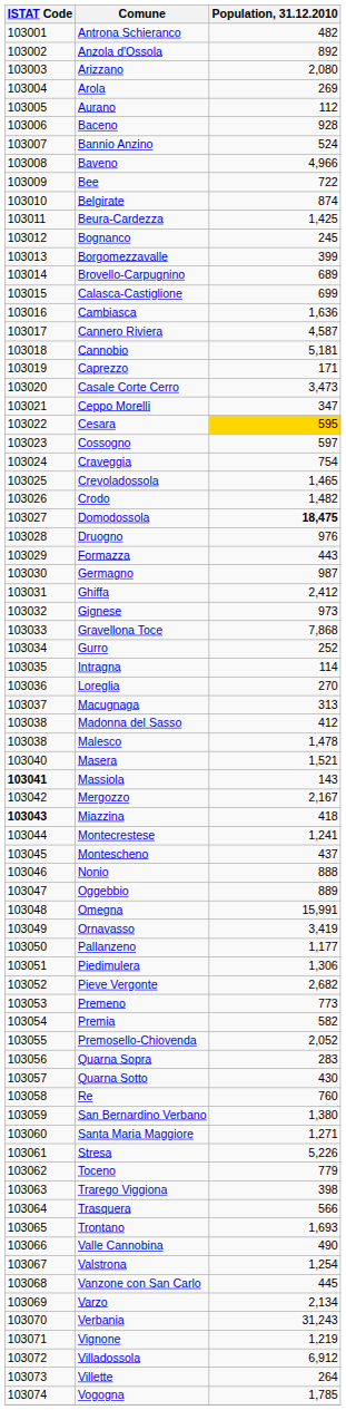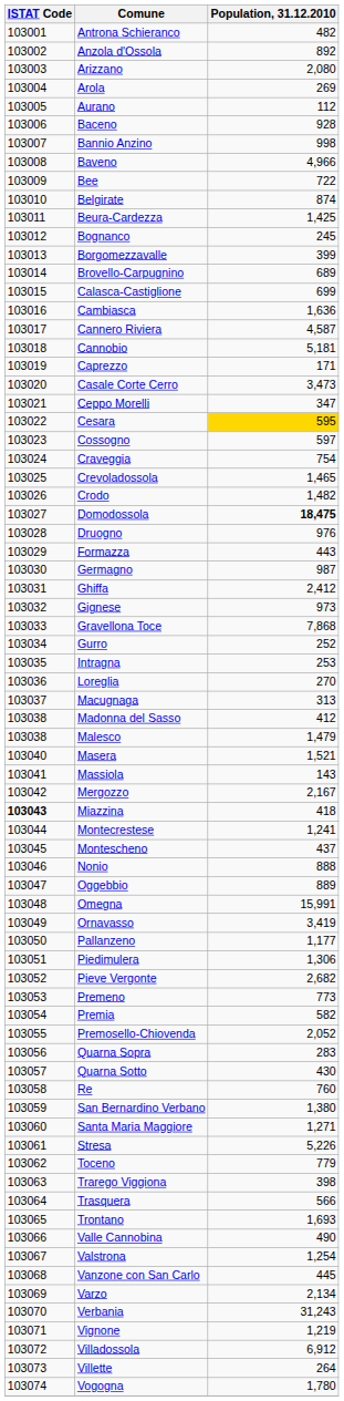 <table class="wikitable sortable">
 <tr>
 <th><a href='#'>ISTAT</a> Code</th>
 <th>Comune</th>
 <th>Population, 31.12.2010</th>
 </tr>
 <tr>
 <td>103001</td>
 <td><a href='#'>Antrona Schieranco</a></td>
 <td align="right">482</td>
 </tr>
 <tr>
 <td>103002</td>
 <td><a href='#'>Anzola d'Ossola</a></td>
 <td align="right">892</td>
 </tr>
 <tr>
 <td>103003</td>
 <td><a href='#'>Arizzano</a></td>
 <td align="right">2,080</td>
 </tr>
 <tr>
 <td>103004</td>
 <td><a href='#'>Arola</a></td>
 <td align="right">269</td>
 </tr>
 <tr>
 <td>103005</td>
 <td><a href='#'>Aurano</a></td>
 <td align="right">112</td>
 </tr>
 <tr>
 <td>103006</td>
 <td><a href='#'>Baceno</a></td>
 <td align="right">928</td>
 </tr>
 <tr>
 <td>103007</td>
 <td><a href='#'>Bannio Anzino</a></td>
-<td align="right">524</td>
+<td align="right">998</td>
 </tr>
 <tr>
 <td>103008</td>
 <td><a href='#'>Baveno</a></td>
 <td align="right">4,966</td>
 </tr>
 <tr>
 <td>103009</td>
 <td><a href='#'>Bee</a></td>
 <td align="right">722</td>
 </tr>
 <tr>
 <td>103010</td>
 <td><a href='#'>Belgirate</a></td>
 <td align="right">874</td>
 </tr>
 <tr>
 <td>103011</td>
 <td><a href='#'>Beura-Cardezza</a></td>
 <td align="right">1,425</td>
 </tr>
 <tr>
 <td>103012</td>
 <td><a href='#'>Bognanco</a></td>
 <td align="right">245</td>
 </tr>
 <tr>
 <td>103013</td>
 <td><a href='#'>Borgomezzavalle</a></td>
 <td align="right">399</td>
 </tr>
 <tr>
 <td>103014</td>
 <td><a href='#'>Brovello-Carpugnino</a></td>
 <td align="right">689</td>
 </tr>
 <tr>
 <td>103015</td>
 <td><a href='#'>Calasca-Castiglione</a></td>
 <td align="right">699</td>
 </tr>
 <tr>
 <td>103016</td>
 <td><a href='#'>Cambiasca</a></td>
 <td align="right">1,636</td>
 </tr>
 <tr>
 <td>103017</td>
 <td><a href='#'>Cannero Riviera</a></td>
 <td align="right">4,587</td>
 </tr>
 <tr>
 <td>103018</td>
 <td><a href='#'>Cannobio</a></td>
 <td align="right">5,181</td>
 </tr>
 <tr>
 <td>103019</td>
 <td><a href='#'>Caprezzo</a></td>
 <td align="right">171</td>
 </tr>
 <tr>
 <td>103020</td>
 <td><a href='#'>Casale Corte Cerro</a></td>
 <td align="right">3,473</td>
 </tr>
 <tr>
 <td>103021</td>
 <td><a href='#'>Ceppo Morelli</a></td>
 <td align="right">347</td>
 </tr>
 <tr>
 <td>103022</td>
 <td><a href='#'>Cesara</a></td>
 <td align="right" style="background: gold;">595</td>
 </tr>
 <tr>
 <td>103023</td>
 <td><a href='#'>Cossogno</a></td>
 <td align="right">597</td>
 </tr>
 <tr>
 <td>103024</td>
 <td><a href='#'>Craveggia</a></td>
 <td align="right">754</td>
 </tr>
 <tr>
 <td>103025</td>
 <td><a href='#'>Crevoladossola</a></td>
 <td align="right">1,465</td>
 </tr>
 <tr>
 <td>103026</td>
 <td><a href='#'>Crodo</a></td>
 <td align="right">1,482</td>
 </tr>
 <tr>
 <td>103027</td>
 <td><a href='#'>Domodossola</a></td>
 <td align="right"><strong>18,475</strong></td>
 </tr>
 <tr>
 <td>103028</td>
 <td><a href='#'>Druogno</a></td>
 <td align="right">976</td>
 </tr>
 <tr>
 <td>103029</td>
 <td><a href='#'>Formazza</a></td>
 <td align="right">443</td>
 </tr>
 <tr>
 <td>103030</td>
 <td><a href='#'>Germagno</a></td>
 <td align="right">987</td>
 </tr>
 <tr>
 <td>103031</td>
 <td><a href='#'>Ghiffa</a></td>
 <td align="right">2,412</td>
 </tr>
 <tr>
 <td>103032</td>
 <td><a href='#'>Gignese</a></td>
 <td align="right">973</td>
 </tr>
 <tr>
 <td>103033</td>
 <td><a href='#'>Gravellona Toce</a></td>
 <td align="right">7,868</td>
 </tr>
 <tr>
 <td>103034</td>
 <td><a href='#'>Gurro</a></td>
 <td align="right">252</td>
 </tr>
 <tr>
 <td>103035</td>
 <td><a href='#'>Intragna</a></td>
-<td align="right">114</td>
+<td align="right">253</td>
 </tr>
 <tr>
 <td>103036</td>
 <td><a href='#'>Loreglia</a></td>
 <td align="right">270</td>
 </tr>
 <tr>
 <td>103037</td>
 <td><a href='#'>Macugnaga</a></td>
 <td align="right">313</td>
 </tr>
 <tr>
 <td>103038</td>
 <td><a href='#'>Madonna del Sasso</a></td>
 <td align="right">412</td>
 </tr>
 <tr>
 <td>103038</td>
 <td><a href='#'>Malesco</a></td>
-<td align="right">1,478</td>
+<td align="right">1,479</td>
 </tr>
 <tr>
 <td>103040</td>
 <td><a href='#'>Masera</a></td>
 <td align="right">1,521</td>
 </tr>
 <tr>
-<td><strong>103041</strong></td>
+<td>103041</td>
 <td><a href='#'>Massiola</a></td>
 <td align="right">143</td>
 </tr>
 <tr>
 <td>103042</td>
 <td><a href='#'>Mergozzo</a></td>
 <td align="right">2,167</td>
 </tr>
 <tr>
 <td><strong>103043</strong></td>
 <td><a href='#'>Miazzina</a></td>
 <td align="right">418</td>
 </tr>
 <tr>
 <td>103044</td>
 <td><a href='#'>Montecrestese</a></td>
 <td align="right">1,241</td>
 </tr>
 <tr>
 <td>103045</td>
 <td><a href='#'>Montescheno</a></td>
 <td align="right">437</td>
 </tr>
 <tr>
 <td>103046</td>
 <td><a href='#'>Nonio</a></td>
 <td align="right">888</td>
 </tr>
 <tr>
 <td>103047</td>
 <td><a href='#'>Oggebbio</a></td>
 <td align="right">889</td>
 </tr>
 <tr>
 <td>103048</td>
 <td><a href='#'>Omegna</a></td>
 <td align="right">15,991</td>
 </tr>
 <tr>
 <td>103049</td>
 <td><a href='#'>Ornavasso</a></td>
 <td align="right">3,419</td>
 </tr>
 <tr>
 <td>103050</td>
 <td><a href='#'>Pallanzeno</a></td>
 <td align="right">1,177</td>
 </tr>
 <tr>
 <td>103051</td>
 <td><a href='#'>Piedimulera</a></td>
 <td align="right">1,306</td>
 </tr>
 <tr>
 <td>103052</td>
 <td><a href='#'>Pieve Vergonte</a></td>
 <td align="right">2,682</td>
 </tr>
 <tr>
 <td>103053</td>
 <td><a href='#'>Premeno</a></td>
 <td align="right">773</td>
 </tr>
 <tr>
 <td>103054</td>
 <td><a href='#'>Premia</a></td>
 <td align="right">582</td>
 </tr>
 <tr>
 <td>103055</td>
 <td><a href='#'>Premosello-Chiovenda</a></td>
 <td align="right">2,052</td>
 </tr>
 <tr>
 <td>103056</td>
 <td><a href='#'>Quarna Sopra</a></td>
 <td align="right">283</td>
 </tr>
 <tr>
 <td>103057</td>
 <td><a href='#'>Quarna Sotto</a></td>
 <td align="right">430</td>
 </tr>
 <tr>
 <td>103058</td>
 <td><a href='#'>Re</a></td>
 <td align="right">760</td>
 </tr>
 <tr>
 <td>103059</td>
 <td><a href='#'>San Bernardino Verbano</a></td>
 <td align="right">1,380</td>
 </tr>
 <tr>
 <td>103060</td>
 <td><a href='#'>Santa Maria Maggiore</a></td>
 <td align="right">1,271</td>
 </tr>
 <tr>
 <td>103061</td>
 <td><a href='#'>Stresa</a></td>
 <td align="right">5,226</td>
 </tr>
 <tr>
 <td>103062</td>
 <td><a href='#'>Toceno</a></td>
 <td align="right">779</td>
 </tr>
 <tr>
 <td>103063</td>
 <td><a href='#'>Trarego Viggiona</a></td>
 <td align="right">398</td>
 </tr>
 <tr>
 <td>103064</td>
 <td><a href='#'>Trasquera</a></td>
 <td align="right">566</td>
 </tr>
 <tr>
 <td>103065</td>
 <td><a href='#'>Trontano</a></td>
 <td align="right">1,693</td>
 </tr>
 <tr>
 <td>103066</td>
 <td><a href='#'>Valle Cannobina</a></td>
 <td align="right">490</td>
 </tr>
 <tr>
 <td>103067</td>
 <td><a href='#'>Valstrona</a></td>
 <td align="right">1,254</td>
 </tr>
 <tr>
 <td>103068</td>
 <td><a href='#'>Vanzone con San Carlo</a></td>
 <td align="right">445</td>
 </tr>
 <tr>
 <td>103069</td>
 <td><a href='#'>Varzo</a></td>
 <td align="right">2,134</td>
 </tr>
 <tr>
 <td>103070</td>
 <td><a href='#'>Verbania</a></td>
 <td align="right">31,243</td>
 </tr>
 <tr>
 <td>103071</td>
 <td><a href='#'>Vignone</a></td>
 <td align="right">1,219</td>
 </tr>
 <tr>
 <td>103072</td>
 <td><a href='#'>Villadossola</a></td>
 <td align="right">6,912</td>
 </tr>
 <tr>
 <td>103073</td>
 <td><a href='#'>Villette</a></td>
 <td align="right">264</td>
 </tr>
 <tr>
 <td>103074</td>
 <td><a href='#'>Vogogna</a></td>
-<td align="right">1,785</td>
+<td align="right">1,780</td>
 </tr>
 <tr>
 </tr>
 </table>
